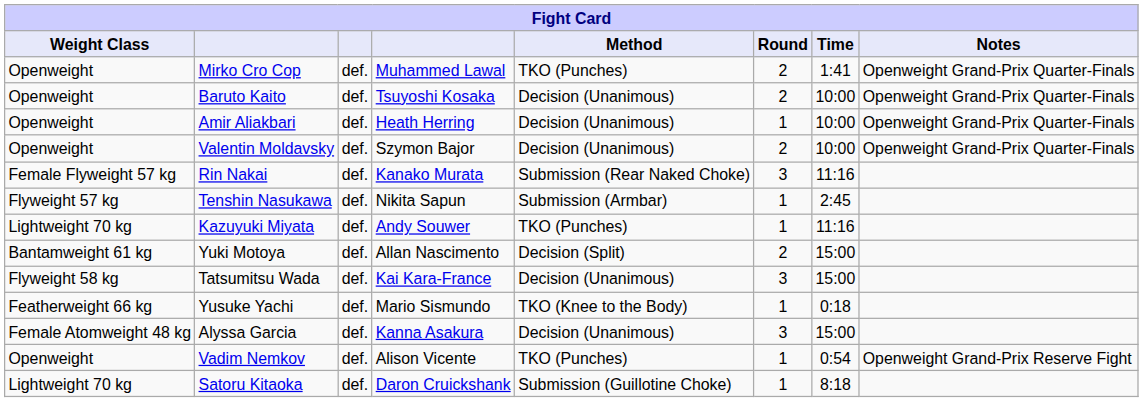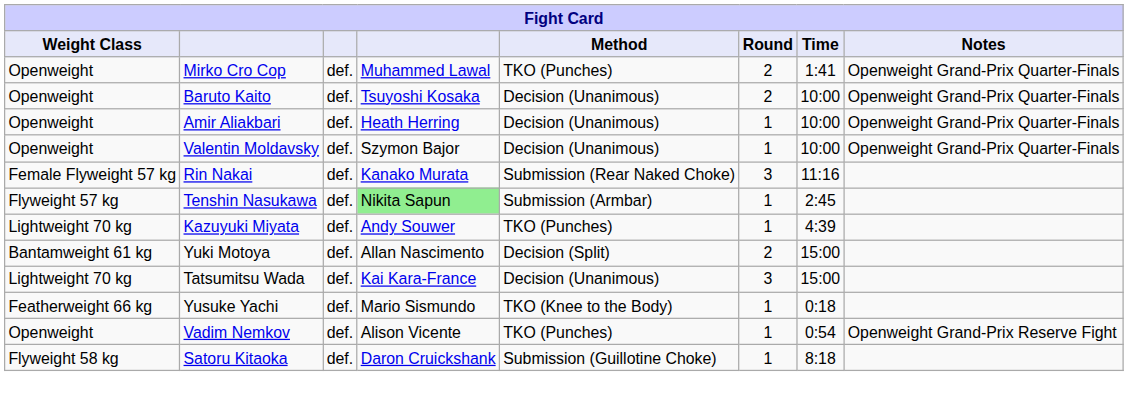 <table class="wikitable" style="font-size: 80%;">
 <tr>
 <th colspan="8" style="background-color: #ccf; color: #000080; text-align: center;"><strong>Fight Card</strong></th>
 </tr>
 <tr>
 <th colspan="1" style="background-color: #E6E8FA; color: #000000; text-align: center;">Weight Class</th>
 <th colspan="1" style="background-color: #E6E8FA; color: #000000; text-align: center;"></th>
 <th colspan="1" style="background-color: #E6E8FA; color: #000000; text-align: center;"></th>
 <th colspan="1" style="background-color: #E6E8FA; color: #000000; text-align: center;"></th>
 <th colspan="1" style="background-color: #E6E8FA; color: #000000; text-align: center;">Method</th>
 <th colspan="1" style="background-color: #E6E8FA; color: #000000; text-align: center;">Round</th>
 <th colspan="1" style="background-color: #E6E8FA; color: #000000; text-align: center;">Time</th>
 <th colspan="1" style="background-color: #E6E8FA; color: #000000; text-align: center;">Notes</th>
 </tr>
 <tr>
 <td>Openweight</td>
 <td> <a href='#'>Mirko Cro Cop</a></td>
 <td align=center>def.</td>
 <td> <a href='#'>Muhammed Lawal</a></td>
 <td>TKO (Punches)</td>
 <td align=center>2</td>
 <td align=center>1:41</td>
 <td>Openweight Grand-Prix Quarter-Finals</td>
 </tr>
 <tr>
 <td>Openweight</td>
 <td> <a href='#'>Baruto Kaito</a></td>
 <td align=center>def.</td>
 <td> <a href='#'>Tsuyoshi Kosaka</a></td>
 <td>Decision (Unanimous)</td>
 <td align=center>2</td>
 <td align=center>10:00</td>
 <td>Openweight Grand-Prix Quarter-Finals</td>
 </tr>
 <tr>
 <td>Openweight</td>
 <td> <a href='#'>Amir Aliakbari</a></td>
 <td align=center>def.</td>
 <td> <a href='#'>Heath Herring</a></td>
 <td>Decision (Unanimous)</td>
 <td align=center>1</td>
 <td align=center>10:00</td>
 <td>Openweight Grand-Prix Quarter-Finals</td>
 </tr>
 <tr>
 <td>Openweight</td>
 <td> <a href='#'>Valentin Moldavsky</a></td>
 <td align=center>def.</td>
 <td> Szymon Bajor</td>
 <td>Decision (Unanimous)</td>
-<td align=center>2</td>
+<td align=center>1</td>
 <td align=center>10:00</td>
 <td>Openweight Grand-Prix Quarter-Finals</td>
 </tr>
 <tr>
 <td>Female Flyweight 57 kg</td>
 <td> <a href='#'>Rin Nakai</a></td>
 <td align=center>def.</td>
 <td> <a href='#'>Kanako Murata</a></td>
 <td>Submission (Rear Naked Choke)</td>
 <td align=center>3</td>
 <td align=center>11:16</td>
 <td></td>
 </tr>
 <tr>
 <td>Flyweight 57 kg</td>
 <td> <a href='#'>Tenshin Nasukawa</a></td>
 <td align=center>def.</td>
-<td> Nikita Sapun</td>
+<td style="background: lightgreen;"> Nikita Sapun</td>
 <td>Submission (Armbar)</td>
 <td align=center>1</td>
 <td align=center>2:45</td>
 <td></td>
 </tr>
 <tr>
 <td>Lightweight 70 kg</td>
 <td> <a href='#'>Kazuyuki Miyata</a></td>
 <td align=center>def.</td>
 <td> <a href='#'>Andy Souwer</a></td>
 <td>TKO (Punches)</td>
 <td align=center>1</td>
-<td align=center>11:16</td>
+<td align=center>4:39</td>
 <td></td>
 </tr>
 <tr>
 <td>Bantamweight 61 kg</td>
 <td> Yuki Motoya</td>
 <td align=center>def.</td>
 <td> Allan Nascimento</td>
 <td>Decision (Split)</td>
 <td align=center>2</td>
 <td align=center>15:00</td>
 <td></td>
 </tr>
 <tr>
-<td>Flyweight 58 kg</td>
+<td>Lightweight 70 kg</td>
 <td> Tatsumitsu Wada</td>
 <td align=center>def.</td>
 <td> <a href='#'>Kai Kara-France</a></td>
 <td>Decision (Unanimous)</td>
 <td align=center>3</td>
 <td align=center>15:00</td>
 <td></td>
 </tr>
 <tr>
 <td>Featherweight 66 kg</td>
 <td> Yusuke Yachi</td>
 <td align=center>def.</td>
 <td> Mario Sismundo</td>
 <td>TKO (Knee to the Body)</td>
 <td align=center>1</td>
 <td align=center>0:18</td>
 <td></td>
 </tr>
 <tr>
-<td>Female Atomweight 48 kg</td>
-<td> Alyssa Garcia</td>
-<td align=center>def.</td>
-<td> <a href='#'>Kanna Asakura</a></td>
-<td>Decision (Unanimous)</td>
-<td align=center>3</td>
-<td align=center>15:00</td>
-<td></td>
-</tr>
-<tr>
 <td>Openweight</td>
 <td> <a href='#'>Vadim Nemkov</a></td>
 <td align=center>def.</td>
 <td> Alison Vicente</td>
 <td>TKO (Punches)</td>
 <td align=center>1</td>
 <td align=center>0:54</td>
 <td>Openweight Grand-Prix Reserve Fight</td>
 </tr>
 <tr>
-<td>Lightweight 70 kg</td>
+<td>Flyweight 58 kg</td>
 <td> <a href='#'>Satoru Kitaoka</a></td>
 <td align=center>def.</td>
 <td> <a href='#'>Daron Cruickshank</a></td>
 <td>Submission (Guillotine Choke)</td>
 <td align=center>1</td>
 <td align=center>8:18</td>
 <td></td>
 </tr>
 </table>
